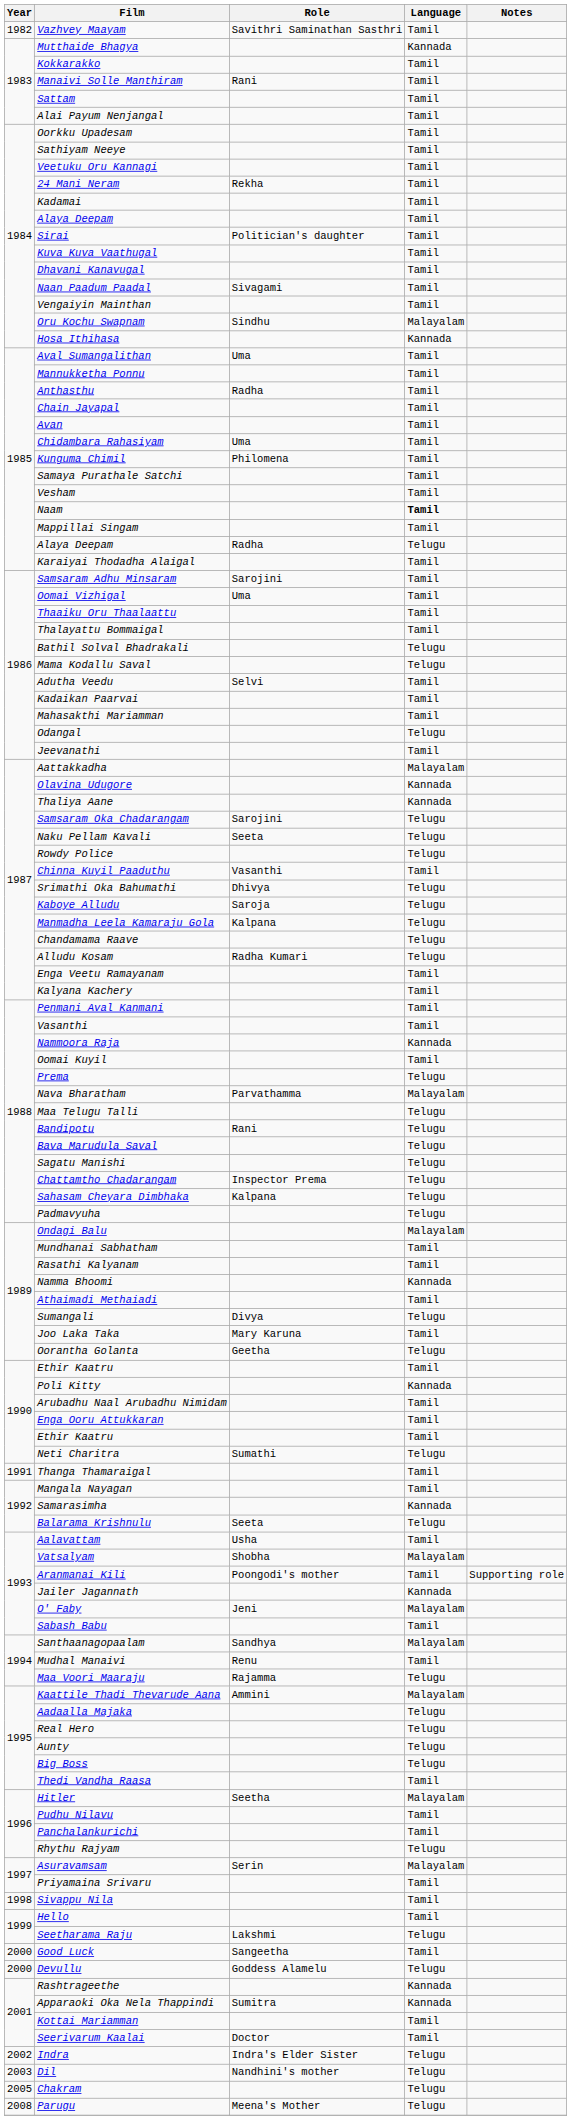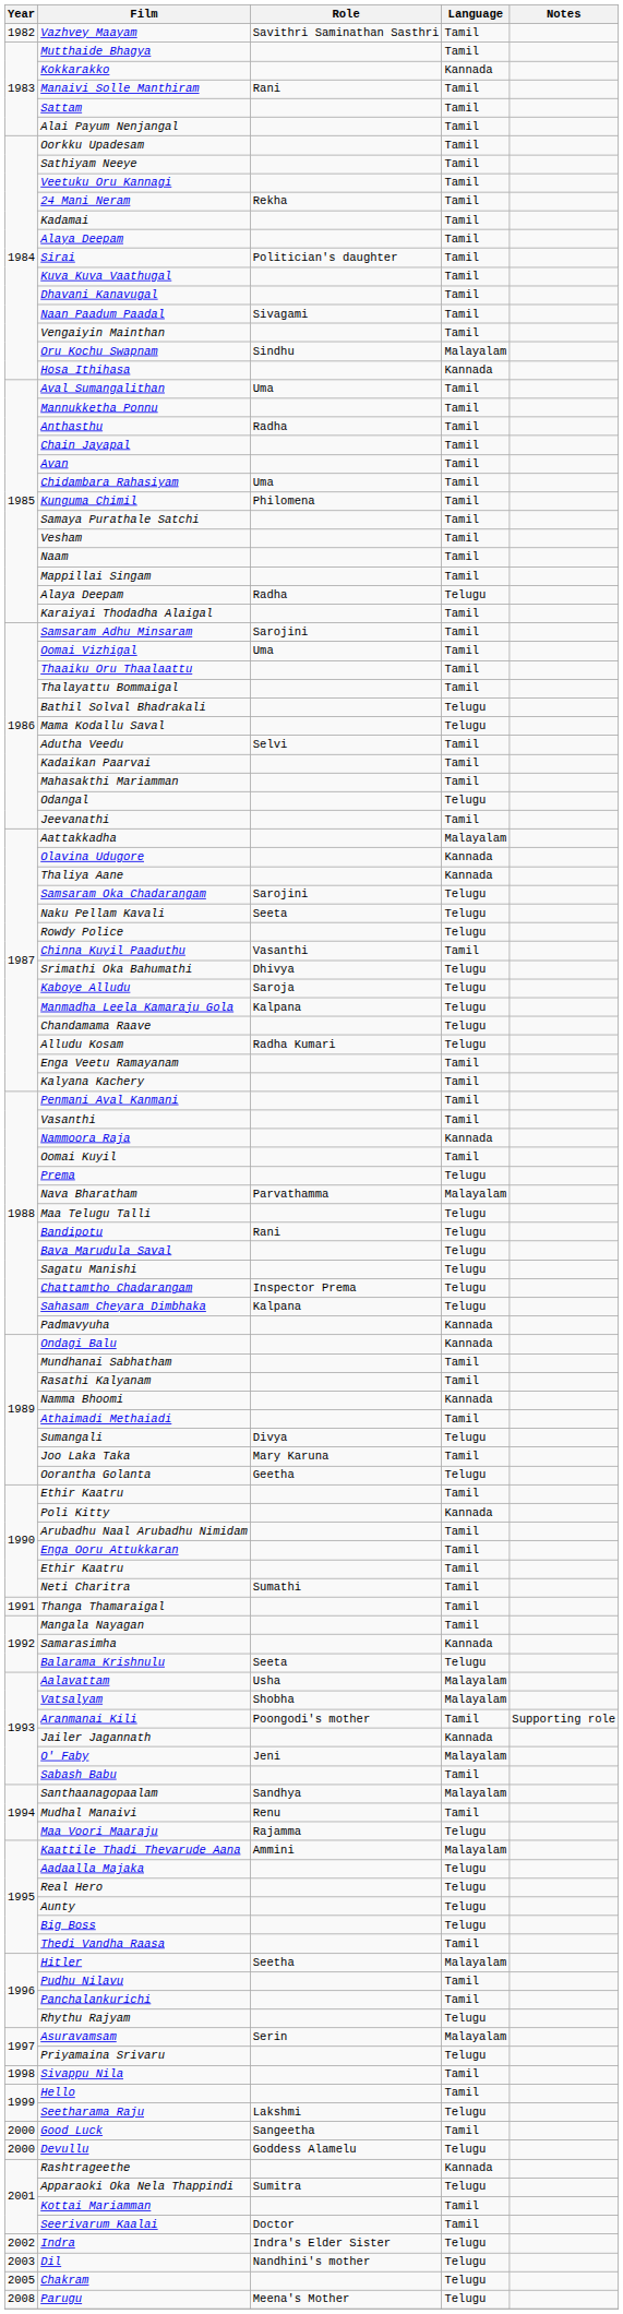 <table class="wikitable sortable">
 <tr style="background:#ccc; text-align:center;">
 <th>Year</th>
 <th>Film</th>
 <th>Role</th>
 <th>Language</th>
 <th>Notes</th>
 </tr>
 <tr>
 <td>1982</td>
 <td><em><a href='#'>Vazhvey Maayam</a></em></td>
 <td>Savithri Saminathan Sasthri</td>
 <td>Tamil</td>
 <td></td>
 </tr>
 <tr>
 <td rowspan="5">1983</td>
 <td><em><a href='#'>Mutthaide Bhagya</a></em></td>
 <td></td>
-<td>Kannada</td>
+<td>Tamil</td>
 <td></td>
 </tr>
 <tr>
 <td><em><a href='#'>Kokkarakko</a></em></td>
 <td></td>
-<td>Tamil</td>
+<td>Kannada</td>
 <td></td>
 </tr>
 <tr>
 <td><em><a href='#'>Manaivi Solle Manthiram</a></em></td>
 <td>Rani</td>
 <td>Tamil</td>
 <td></td>
 </tr>
 <tr>
 <td><em><a href='#'>Sattam</a></em></td>
 <td></td>
 <td>Tamil</td>
 <td></td>
 </tr>
 <tr>
 <td><em>Alai Payum Nenjangal</em></td>
 <td></td>
 <td>Tamil</td>
 <td></td>
 </tr>
 <tr>
 <td rowspan="13">1984</td>
 <td><em>Oorkku Upadesam</em></td>
 <td></td>
 <td>Tamil</td>
 <td></td>
 </tr>
 <tr>
 <td><em>Sathiyam Neeye</em></td>
 <td></td>
 <td>Tamil</td>
 <td></td>
 </tr>
 <tr>
 <td><em><a href='#'>Veetuku Oru Kannagi</a></em></td>
 <td></td>
 <td>Tamil</td>
 <td></td>
 </tr>
 <tr>
 <td><em><a href='#'>24 Mani Neram</a></em></td>
 <td>Rekha</td>
 <td>Tamil</td>
 <td></td>
 </tr>
 <tr>
 <td><em>Kadamai</em></td>
 <td></td>
 <td>Tamil</td>
 <td></td>
 </tr>
 <tr>
 <td><em><a href='#'>Alaya Deepam</a></em></td>
 <td></td>
 <td>Tamil</td>
 <td></td>
 </tr>
 <tr>
 <td><em><a href='#'>Sirai</a></em></td>
 <td>Politician's daughter</td>
 <td>Tamil</td>
 <td></td>
 </tr>
 <tr>
 <td><em><a href='#'>Kuva Kuva Vaathugal</a></em></td>
 <td></td>
 <td>Tamil</td>
 <td></td>
 </tr>
 <tr>
 <td><em><a href='#'>Dhavani Kanavugal</a></em></td>
 <td></td>
 <td>Tamil</td>
 <td></td>
 </tr>
 <tr>
 <td><em><a href='#'>Naan Paadum Paadal</a></em></td>
 <td>Sivagami</td>
 <td>Tamil</td>
 <td></td>
 </tr>
 <tr>
 <td><em>Vengaiyin Mainthan</em></td>
 <td></td>
 <td>Tamil</td>
 <td></td>
 </tr>
 <tr>
 <td><em><a href='#'>Oru Kochu Swapnam</a></em></td>
 <td>Sindhu</td>
 <td>Malayalam</td>
 <td></td>
 </tr>
 <tr>
 <td><em><a href='#'>Hosa Ithihasa</a></em></td>
 <td></td>
 <td>Kannada</td>
 <td></td>
 </tr>
 <tr>
 <td rowspan="13">1985</td>
 <td><em><a href='#'>Aval Sumangalithan</a></em></td>
 <td>Uma</td>
 <td>Tamil</td>
 <td></td>
 </tr>
 <tr>
 <td><em><a href='#'>Mannukketha Ponnu</a></em></td>
 <td></td>
 <td>Tamil</td>
 <td></td>
 </tr>
 <tr>
 <td><em><a href='#'>Anthasthu</a></em></td>
 <td>Radha</td>
 <td>Tamil</td>
 <td></td>
 </tr>
 <tr>
 <td><em><a href='#'>Chain Jayapal</a></em></td>
 <td></td>
 <td>Tamil</td>
 <td></td>
 </tr>
 <tr>
 <td><em><a href='#'>Avan</a></em></td>
 <td></td>
 <td>Tamil</td>
 <td></td>
 </tr>
 <tr>
 <td><em><a href='#'>Chidambara Rahasiyam</a></em></td>
 <td>Uma</td>
 <td>Tamil</td>
 <td></td>
 </tr>
 <tr>
 <td><em><a href='#'>Kunguma Chimil</a></em></td>
 <td>Philomena</td>
 <td>Tamil</td>
 <td></td>
 </tr>
 <tr>
 <td><em>Samaya Purathale Satchi</em></td>
 <td></td>
 <td>Tamil</td>
 <td></td>
 </tr>
 <tr>
 <td><em>Vesham</em></td>
 <td></td>
 <td>Tamil</td>
 <td></td>
 </tr>
 <tr>
 <td><em>Naam</em></td>
 <td></td>
-<td><strong>Tamil</strong></td>
+<td>Tamil</td>
 <td></td>
 </tr>
 <tr>
 <td><em>Mappillai Singam </em></td>
 <td></td>
 <td>Tamil</td>
 <td></td>
 </tr>
 <tr>
 <td><em>Alaya Deepam </em></td>
 <td>Radha</td>
 <td>Telugu</td>
 <td></td>
 </tr>
 <tr>
 <td><em>Karaiyai Thodadha Alaigal </em></td>
 <td></td>
 <td>Tamil</td>
 <td></td>
 </tr>
 <tr>
 <td rowspan="11">1986</td>
 <td><em><a href='#'>Samsaram Adhu Minsaram</a></em></td>
 <td>Sarojini</td>
 <td>Tamil</td>
 <td></td>
 </tr>
 <tr>
 <td><em><a href='#'>Oomai Vizhigal</a></em></td>
 <td>Uma</td>
 <td>Tamil</td>
 <td></td>
 </tr>
 <tr>
 <td><em><a href='#'>Thaaiku Oru Thaalaattu</a></em></td>
 <td></td>
 <td>Tamil</td>
 <td></td>
 </tr>
 <tr>
 <td><em>Thalayattu Bommaigal</em></td>
 <td></td>
 <td>Tamil</td>
 <td></td>
 </tr>
 <tr>
 <td><em>Bathil Solval Bhadrakali</em></td>
 <td></td>
 <td>Telugu</td>
 <td></td>
 </tr>
 <tr>
 <td><em>Mama Kodallu Saval</em></td>
 <td></td>
 <td>Telugu</td>
 <td></td>
 </tr>
 <tr>
 <td><em>Adutha Veedu</em></td>
 <td>Selvi</td>
 <td>Tamil</td>
 <td></td>
 </tr>
 <tr>
 <td><em>Kadaikan Paarvai</em></td>
 <td></td>
 <td>Tamil</td>
 <td></td>
 </tr>
 <tr>
 <td><em>Mahasakthi Mariamman</em></td>
 <td></td>
 <td>Tamil</td>
 <td></td>
 </tr>
 <tr>
 <td><em>Odangal</em></td>
 <td></td>
 <td>Telugu</td>
 <td></td>
 </tr>
 <tr>
 <td><em>Jeevanathi</em></td>
 <td></td>
 <td>Tamil</td>
 <td></td>
 </tr>
 <tr>
 <td rowspan="14">1987</td>
 <td><em>Aattakkadha</em></td>
 <td></td>
 <td>Malayalam</td>
 <td></td>
 </tr>
 <tr>
 <td><em><a href='#'>Olavina Udugore</a></em></td>
 <td></td>
 <td>Kannada</td>
 <td></td>
 </tr>
 <tr>
 <td><em>Thaliya Aane</em></td>
 <td></td>
 <td>Kannada</td>
 <td></td>
 </tr>
 <tr>
 <td><em><a href='#'>Samsaram Oka Chadarangam</a></em></td>
 <td>Sarojini</td>
 <td>Telugu</td>
 <td></td>
 </tr>
 <tr>
 <td><em>Naku Pellam Kavali</em></td>
 <td>Seeta</td>
 <td>Telugu</td>
 <td></td>
 </tr>
 <tr>
 <td><em>Rowdy Police</em></td>
 <td></td>
 <td>Telugu</td>
 <td></td>
 </tr>
 <tr>
 <td><em><a href='#'>Chinna Kuyil Paaduthu</a></em></td>
 <td>Vasanthi</td>
 <td>Tamil</td>
 <td></td>
 </tr>
 <tr>
 <td><em>Srimathi Oka Bahumathi </em></td>
 <td>Dhivya</td>
 <td>Telugu</td>
 <td></td>
 </tr>
 <tr>
 <td><em><a href='#'>Kaboye Alludu</a></em></td>
 <td>Saroja</td>
 <td>Telugu</td>
 <td></td>
 </tr>
 <tr>
 <td><em><a href='#'>Manmadha Leela Kamaraju Gola</a> </em></td>
 <td>Kalpana</td>
 <td>Telugu</td>
 <td></td>
 </tr>
 <tr>
 <td><em>Chandamama Raave</em></td>
 <td></td>
 <td>Telugu</td>
 <td></td>
 </tr>
 <tr>
 <td><em>Alludu Kosam</em></td>
 <td>Radha Kumari</td>
 <td>Telugu</td>
 <td></td>
 </tr>
 <tr>
 <td><em>Enga Veetu Ramayanam</em></td>
 <td></td>
 <td>Tamil</td>
 <td></td>
 </tr>
 <tr>
 <td><em>Kalyana Kachery </em></td>
 <td></td>
 <td>Tamil</td>
 <td></td>
 </tr>
 <tr>
 <td rowspan="13">1988</td>
 <td><em><a href='#'>Penmani Aval Kanmani</a></em></td>
 <td></td>
 <td>Tamil</td>
 <td></td>
 </tr>
 <tr>
 <td><em>Vasanthi</em></td>
 <td></td>
 <td>Tamil</td>
 <td></td>
 </tr>
 <tr>
 <td><em><a href='#'>Nammoora Raja</a></em></td>
 <td></td>
 <td>Kannada</td>
 <td></td>
 </tr>
 <tr>
 <td><em>Oomai Kuyil </em></td>
 <td></td>
 <td>Tamil</td>
 <td></td>
 </tr>
 <tr>
 <td><em><a href='#'>Prema</a></em></td>
 <td></td>
 <td>Telugu</td>
 <td></td>
 </tr>
 <tr>
 <td><em>Nava Bharatham</em></td>
 <td>Parvathamma</td>
 <td>Malayalam</td>
 <td></td>
 </tr>
 <tr>
 <td><em>Maa Telugu Talli</em></td>
 <td></td>
 <td>Telugu</td>
 <td></td>
 </tr>
 <tr>
 <td><em><a href='#'>Bandipotu</a></em></td>
 <td>Rani</td>
 <td>Telugu</td>
 <td></td>
 </tr>
 <tr>
 <td><em><a href='#'>Bava Marudula Saval</a></em></td>
 <td></td>
 <td>Telugu</td>
 <td></td>
 </tr>
 <tr>
 <td><em>Sagatu Manishi </em></td>
 <td></td>
 <td>Telugu</td>
 <td></td>
 </tr>
 <tr>
 <td><em><a href='#'>Chattamtho Chadarangam</a></em></td>
 <td>Inspector Prema</td>
 <td>Telugu</td>
 <td></td>
 </tr>
 <tr>
 <td><em><a href='#'>Sahasam Cheyara Dimbhaka</a></em></td>
 <td>Kalpana</td>
 <td>Telugu</td>
 <td></td>
 </tr>
 <tr>
 <td><em>Padmavyuha</em></td>
 <td></td>
-<td>Telugu</td>
+<td>Kannada</td>
 <td></td>
 </tr>
 <tr>
 <td rowspan="8">1989</td>
 <td><em><a href='#'>Ondagi Balu</a></em></td>
 <td></td>
-<td>Malayalam</td>
+<td>Kannada</td>
 <td></td>
 </tr>
 <tr>
 <td><em>Mundhanai Sabhatham</em></td>
 <td></td>
 <td>Tamil</td>
 <td></td>
 </tr>
 <tr>
 <td><em>Rasathi Kalyanam</em></td>
 <td></td>
 <td>Tamil</td>
 <td></td>
 </tr>
 <tr>
 <td><em>Namma Bhoomi</em></td>
 <td></td>
 <td>Kannada</td>
 <td></td>
 </tr>
 <tr>
 <td><em><a href='#'>Athaimadi Methaiadi</a></em></td>
 <td></td>
 <td>Tamil</td>
 <td></td>
 </tr>
 <tr>
 <td><em>Sumangali</em></td>
 <td>Divya</td>
 <td>Telugu</td>
 <td></td>
 </tr>
 <tr>
 <td><em>Joo Laka Taka</em></td>
 <td>Mary Karuna</td>
 <td>Tamil</td>
 <td></td>
 </tr>
 <tr>
 <td><em>Oorantha Golanta</em></td>
 <td>Geetha</td>
 <td>Telugu</td>
 <td></td>
 </tr>
 <tr>
 <td rowspan="6">1990</td>
 <td><em>Ethir Kaatru</em></td>
 <td></td>
 <td>Tamil</td>
 <td></td>
 </tr>
 <tr>
 <td><em>Poli Kitty</em></td>
 <td></td>
 <td>Kannada</td>
 <td></td>
 </tr>
 <tr>
 <td><em>Arubadhu Naal Arubadhu Nimidam</em></td>
 <td></td>
 <td>Tamil</td>
 <td></td>
 </tr>
 <tr>
 <td><em><a href='#'>Enga Ooru Attukkaran</a></em></td>
 <td></td>
 <td>Tamil</td>
 <td></td>
 </tr>
 <tr>
 <td><em>Ethir Kaatru</em></td>
 <td></td>
 <td>Tamil</td>
 <td></td>
 </tr>
 <tr>
 <td><em>Neti Charitra</em></td>
 <td>Sumathi</td>
-<td>Telugu</td>
+<td>Tamil</td>
 <td></td>
 </tr>
 <tr>
 <td>1991</td>
 <td><em>Thanga Thamaraigal</em></td>
 <td></td>
 <td>Tamil</td>
 <td></td>
 </tr>
 <tr>
 <td rowspan="3">1992</td>
 <td><em>Mangala Nayagan</em></td>
 <td></td>
 <td>Tamil</td>
 <td></td>
 </tr>
 <tr>
 <td><em>Samarasimha</em></td>
 <td></td>
 <td>Kannada</td>
 <td></td>
 </tr>
 <tr>
 <td><em><a href='#'>Balarama Krishnulu</a></em></td>
 <td>Seeta</td>
 <td>Telugu</td>
 <td></td>
 </tr>
 <tr>
 <td rowspan="6">1993</td>
 <td><em><a href='#'>Aalavattam</a></em></td>
 <td>Usha</td>
-<td>Tamil</td>
+<td>Malayalam</td>
 <td></td>
 </tr>
 <tr>
 <td><em><a href='#'>Vatsalyam</a></em></td>
 <td>Shobha</td>
 <td>Malayalam</td>
 <td></td>
 </tr>
 <tr>
 <td><em><a href='#'>Aranmanai Kili</a></em></td>
 <td>Poongodi's mother</td>
 <td>Tamil</td>
 <td>Supporting role</td>
 </tr>
 <tr>
 <td><em>Jailer Jagannath</em></td>
 <td></td>
 <td>Kannada</td>
 <td></td>
 </tr>
 <tr>
 <td><em><a href='#'>O' Faby</a></em></td>
 <td>Jeni</td>
 <td>Malayalam</td>
 <td></td>
 </tr>
 <tr>
 <td><em><a href='#'>Sabash Babu</a></em></td>
 <td></td>
 <td>Tamil</td>
 <td></td>
 </tr>
 <tr>
 <td rowspan="3">1994</td>
 <td><em>Santhaanagopaalam</em></td>
 <td>Sandhya</td>
 <td>Malayalam</td>
 <td></td>
 </tr>
 <tr>
 <td><em>Mudhal Manaivi </em></td>
 <td>Renu</td>
 <td>Tamil</td>
 <td></td>
 </tr>
 <tr>
 <td><em><a href='#'>Maa Voori Maaraju</a></em></td>
 <td>Rajamma</td>
 <td>Telugu</td>
 <td></td>
 </tr>
 <tr>
 <td rowspan="6">1995</td>
 <td><em><a href='#'>Kaattile Thadi Thevarude Aana</a></em></td>
 <td>Ammini</td>
 <td>Malayalam</td>
 <td></td>
 </tr>
 <tr>
 <td><em><a href='#'>Aadaalla Majaka</a></em></td>
 <td></td>
 <td>Telugu</td>
 <td></td>
 </tr>
 <tr>
 <td><em>Real Hero</em></td>
 <td></td>
 <td>Telugu</td>
 <td></td>
 </tr>
 <tr>
 <td><em>Aunty</em></td>
 <td></td>
 <td>Telugu</td>
 <td></td>
 </tr>
 <tr>
 <td><em><a href='#'>Big Boss</a></em></td>
 <td></td>
 <td>Telugu</td>
 <td></td>
 </tr>
 <tr>
 <td><em><a href='#'>Thedi Vandha Raasa</a></em></td>
 <td></td>
 <td>Tamil</td>
 <td></td>
 </tr>
 <tr>
 <td rowspan="4">1996</td>
 <td><em><a href='#'>Hitler</a></em></td>
 <td>Seetha</td>
 <td>Malayalam</td>
 <td></td>
 </tr>
 <tr>
 <td><em><a href='#'>Pudhu Nilavu</a></em></td>
 <td></td>
 <td>Tamil</td>
 <td></td>
 </tr>
 <tr>
 <td><em><a href='#'>Panchalankurichi</a></em></td>
 <td></td>
 <td>Tamil</td>
 <td></td>
 </tr>
 <tr>
 <td><em>Rhythu Rajyam</em></td>
 <td></td>
 <td>Telugu</td>
 <td></td>
 </tr>
 <tr>
 <td rowspan="2">1997</td>
 <td><em><a href='#'>Asuravamsam</a></em></td>
 <td>Serin</td>
 <td>Malayalam</td>
 <td></td>
 </tr>
 <tr>
 <td><em>Priyamaina Srivaru</em></td>
 <td></td>
-<td>Tamil</td>
+<td>Telugu</td>
 <td></td>
 </tr>
 <tr>
 <td>1998</td>
 <td><em><a href='#'>Sivappu Nila</a></em></td>
 <td></td>
 <td>Tamil</td>
 <td></td>
 </tr>
 <tr>
 <td rowspan="2">1999</td>
 <td><em><a href='#'>Hello</a></em></td>
 <td></td>
 <td>Tamil</td>
 <td></td>
 </tr>
 <tr>
 <td><em><a href='#'>Seetharama Raju</a></em></td>
 <td>Lakshmi</td>
 <td>Telugu</td>
 <td></td>
 </tr>
 <tr>
 <td>2000</td>
 <td><em><a href='#'>Good Luck</a></em></td>
 <td>Sangeetha</td>
 <td>Tamil</td>
 <td></td>
 </tr>
 <tr>
 <td>2000</td>
 <td><em><a href='#'>Devullu</a></em></td>
 <td>Goddess Alamelu</td>
 <td>Telugu</td>
 <td></td>
 </tr>
 <tr>
 <td rowspan="4">2001</td>
 <td><em>Rashtrageethe</em></td>
 <td></td>
 <td>Kannada</td>
 <td></td>
 </tr>
 <tr>
 <td><em>Apparaoki Oka Nela Thappindi</em></td>
 <td>Sumitra</td>
-<td>Kannada</td>
+<td>Telugu</td>
 <td></td>
 </tr>
 <tr>
 <td><em><a href='#'>Kottai Mariamman</a></em></td>
 <td></td>
 <td>Tamil</td>
 <td></td>
 </tr>
 <tr>
 <td><em><a href='#'>Seerivarum Kaalai</a></em></td>
 <td>Doctor</td>
 <td>Tamil</td>
 <td></td>
 </tr>
 <tr>
 <td>2002</td>
 <td><em><a href='#'>Indra</a></em></td>
 <td>Indra's Elder Sister</td>
 <td>Telugu</td>
 <td></td>
 </tr>
 <tr>
 <td>2003</td>
 <td><em><a href='#'>Dil</a></em></td>
 <td>Nandhini's mother</td>
 <td>Telugu</td>
 <td></td>
 </tr>
 <tr>
 <td>2005</td>
 <td><em><a href='#'>Chakram</a></em></td>
 <td></td>
 <td>Telugu</td>
 <td></td>
 </tr>
 <tr>
 <td>2008</td>
 <td><em><a href='#'>Parugu</a></em></td>
 <td>Meena's Mother</td>
 <td>Telugu</td>
 <td></td>
 </tr>
 <tr>
 </tr>
 </table>
